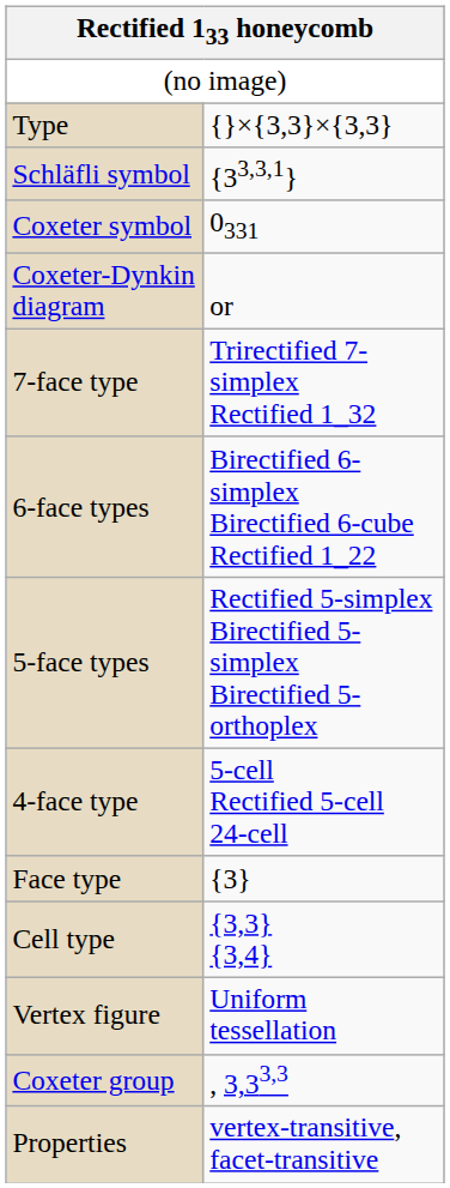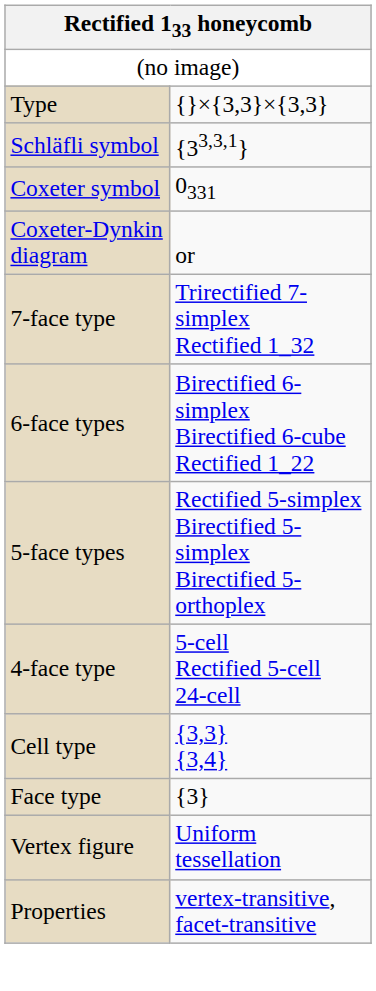 <table class="wikitable" align="right" style="margin-left:10px" width="250">
 <tr>
 <th bgcolor=#e7dcc3 colspan=2>Rectified 1<sub>33</sub> honeycomb</th>
 </tr>
 <tr>
 <td bgcolor=#ffffff align=center colspan=2>(no image)</td>
 </tr>
 <tr>
 <td bgcolor=#e7dcc3>Type</td>
 <td>{}×{3,3}×{3,3}</td>
 </tr>
 <tr>
 <td bgcolor=#e7dcc3><a href='#'>Schläfli symbol</a></td>
 <td>{3<sup>3,3,1</sup>}</td>
 </tr>
 <tr>
 <td bgcolor=#e7dcc3><a href='#'>Coxeter symbol</a></td>
 <td>0<sub>331</sub></td>
 </tr>
 <tr>
 <td bgcolor=#e7dcc3><a href='#'>Coxeter-Dynkin diagram</a></td>
 <td><br>or </td>
 </tr>
 <tr>
 <td bgcolor=#e7dcc3>7-face type</td>
 <td><a href='#'>Trirectified 7-simplex</a><br><a href='#'>Rectified 1_32</a></td>
 </tr>
 <tr>
 <td bgcolor=#e7dcc3>6-face types</td>
 <td><a href='#'>Birectified 6-simplex</a><br><a href='#'>Birectified 6-cube</a><br><a href='#'>Rectified 1_22</a></td>
 </tr>
 <tr>
 <td bgcolor=#e7dcc3>5-face types</td>
 <td><a href='#'>Rectified 5-simplex</a><br><a href='#'>Birectified 5-simplex</a><br><a href='#'>Birectified 5-orthoplex</a></td>
 </tr>
 <tr>
 <td bgcolor=#e7dcc3>4-face type</td>
 <td><a href='#'>5-cell</a><br><a href='#'>Rectified 5-cell</a><br><a href='#'>24-cell</a></td>
 </tr>
 <tr>
+<td bgcolor=#e7dcc3>Cell type</td>
+<td><a href='#'>{3,3}</a><br><a href='#'>{3,4}</a></td>
+</tr>
+<tr>
 <td bgcolor=#e7dcc3>Face type</td>
 <td>{3}</td>
-</tr>
-<tr>
-<td bgcolor=#e7dcc3>Cell type</td>
-<td><a href='#'>{3,3}</a><br><a href='#'>{3,4}</a></td>
 </tr>
 <tr>
 <td bgcolor=#e7dcc3>Vertex figure</td>
 <td><a href='#'>Uniform tessellation</a></td>
 </tr>
 <tr>
-<td bgcolor=#e7dcc3><a href='#'>Coxeter group</a></td>
-<td>, <a href='#'>3,3<sup>3,3</sup></a></td>
-</tr>
-<tr>
 <td bgcolor=#e7dcc3>Properties</td>
 <td><a href='#'>vertex-transitive</a>, <a href='#'>facet-transitive</a></td>
 </tr>
 </table>
